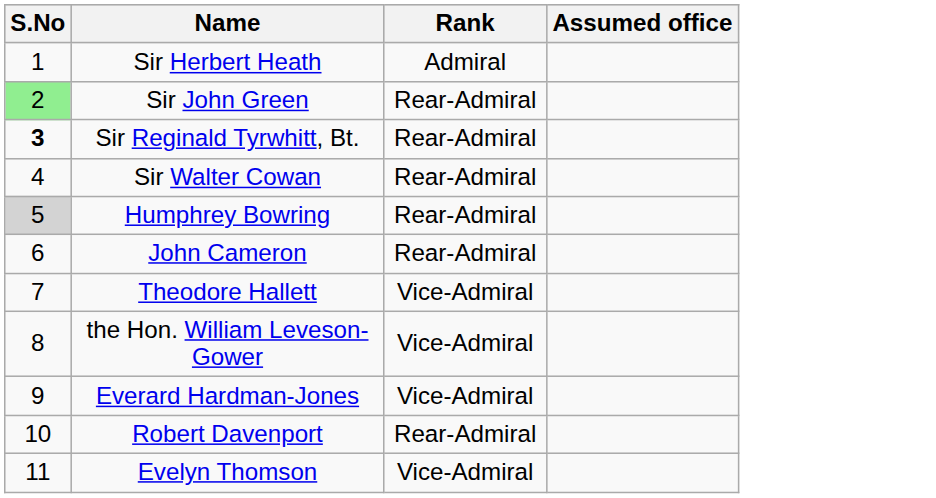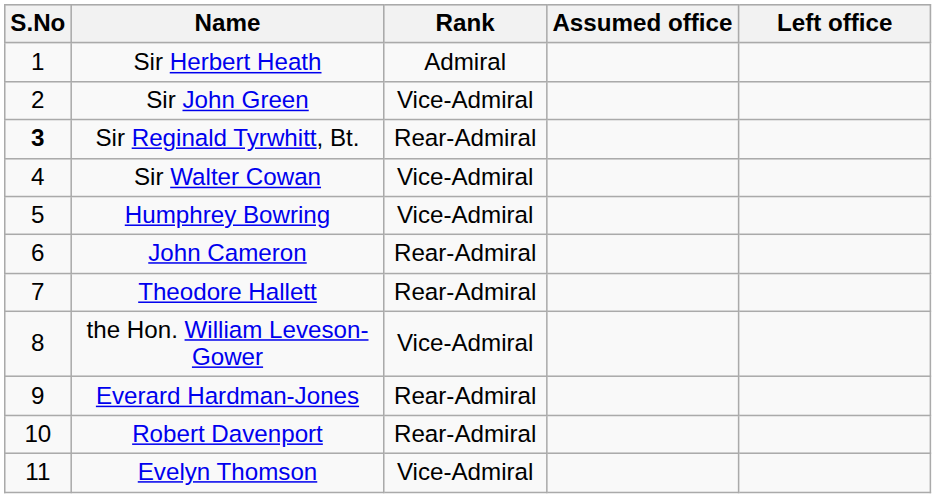 <table class="wikitable sortable" style="text-align:center">
 <tr style="background:#cccccc">
 <th scope="col" style="width: 10px;">S.No</th>
 <th scope="col" style="width: 200px;">Name</th>
 <th scope="col" style="width: 100px;">Rank</th>
 <th scope="col" style="width: 120px;">Assumed office</th>
+<th scope="col" style="width: 120px;">Left office</th>
 </tr>
 <tr>
 <td>1</td>
 <td>Sir <a href='#'>Herbert Heath</a></td>
 <td>Admiral</td>
 <td></td>
+<td></td>
 </tr>
 <tr>
-<td style="background: lightgreen;">2</td>
+<td>2</td>
 <td>Sir <a href='#'>John Green</a></td>
-<td>Rear-Admiral</td>
+<td>Vice-Admiral</td>
+<td></td>
 <td></td>
 </tr>
 <tr>
 <td><strong>3</strong></td>
 <td>Sir <a href='#'>Reginald Tyrwhitt</a>, Bt.</td>
 <td>Rear-Admiral</td>
 <td></td>
+<td></td>
 </tr>
 <tr>
 <td>4</td>
 <td>Sir <a href='#'>Walter Cowan</a></td>
-<td>Rear-Admiral</td>
+<td>Vice-Admiral</td>
+<td></td>
 <td></td>
 </tr>
 <tr>
-<td style="background: lightgrey;">5</td>
+<td>5</td>
 <td><a href='#'>Humphrey Bowring</a></td>
-<td>Rear-Admiral</td>
+<td>Vice-Admiral</td>
+<td></td>
 <td></td>
 </tr>
 <tr>
 <td>6</td>
 <td><a href='#'>John Cameron</a></td>
 <td>Rear-Admiral</td>
 <td></td>
+<td></td>
 </tr>
 <tr>
 <td>7</td>
 <td><a href='#'>Theodore Hallett</a></td>
-<td>Vice-Admiral</td>
+<td>Rear-Admiral</td>
+<td></td>
 <td></td>
 </tr>
 <tr>
 <td>8</td>
 <td>the Hon. <a href='#'>William Leveson-Gower</a></td>
 <td>Vice-Admiral</td>
 <td></td>
+<td></td>
 </tr>
 <tr>
 <td>9</td>
 <td><a href='#'>Everard Hardman-Jones</a></td>
-<td>Vice-Admiral</td>
+<td>Rear-Admiral</td>
+<td></td>
 <td></td>
 </tr>
 <tr>
 <td>10</td>
 <td><a href='#'>Robert Davenport</a></td>
 <td>Rear-Admiral</td>
 <td></td>
+<td></td>
 </tr>
 <tr>
 <td>11</td>
 <td><a href='#'>Evelyn Thomson</a></td>
 <td>Vice-Admiral</td>
 <td></td>
+<td></td>
 </tr>
 </table>
